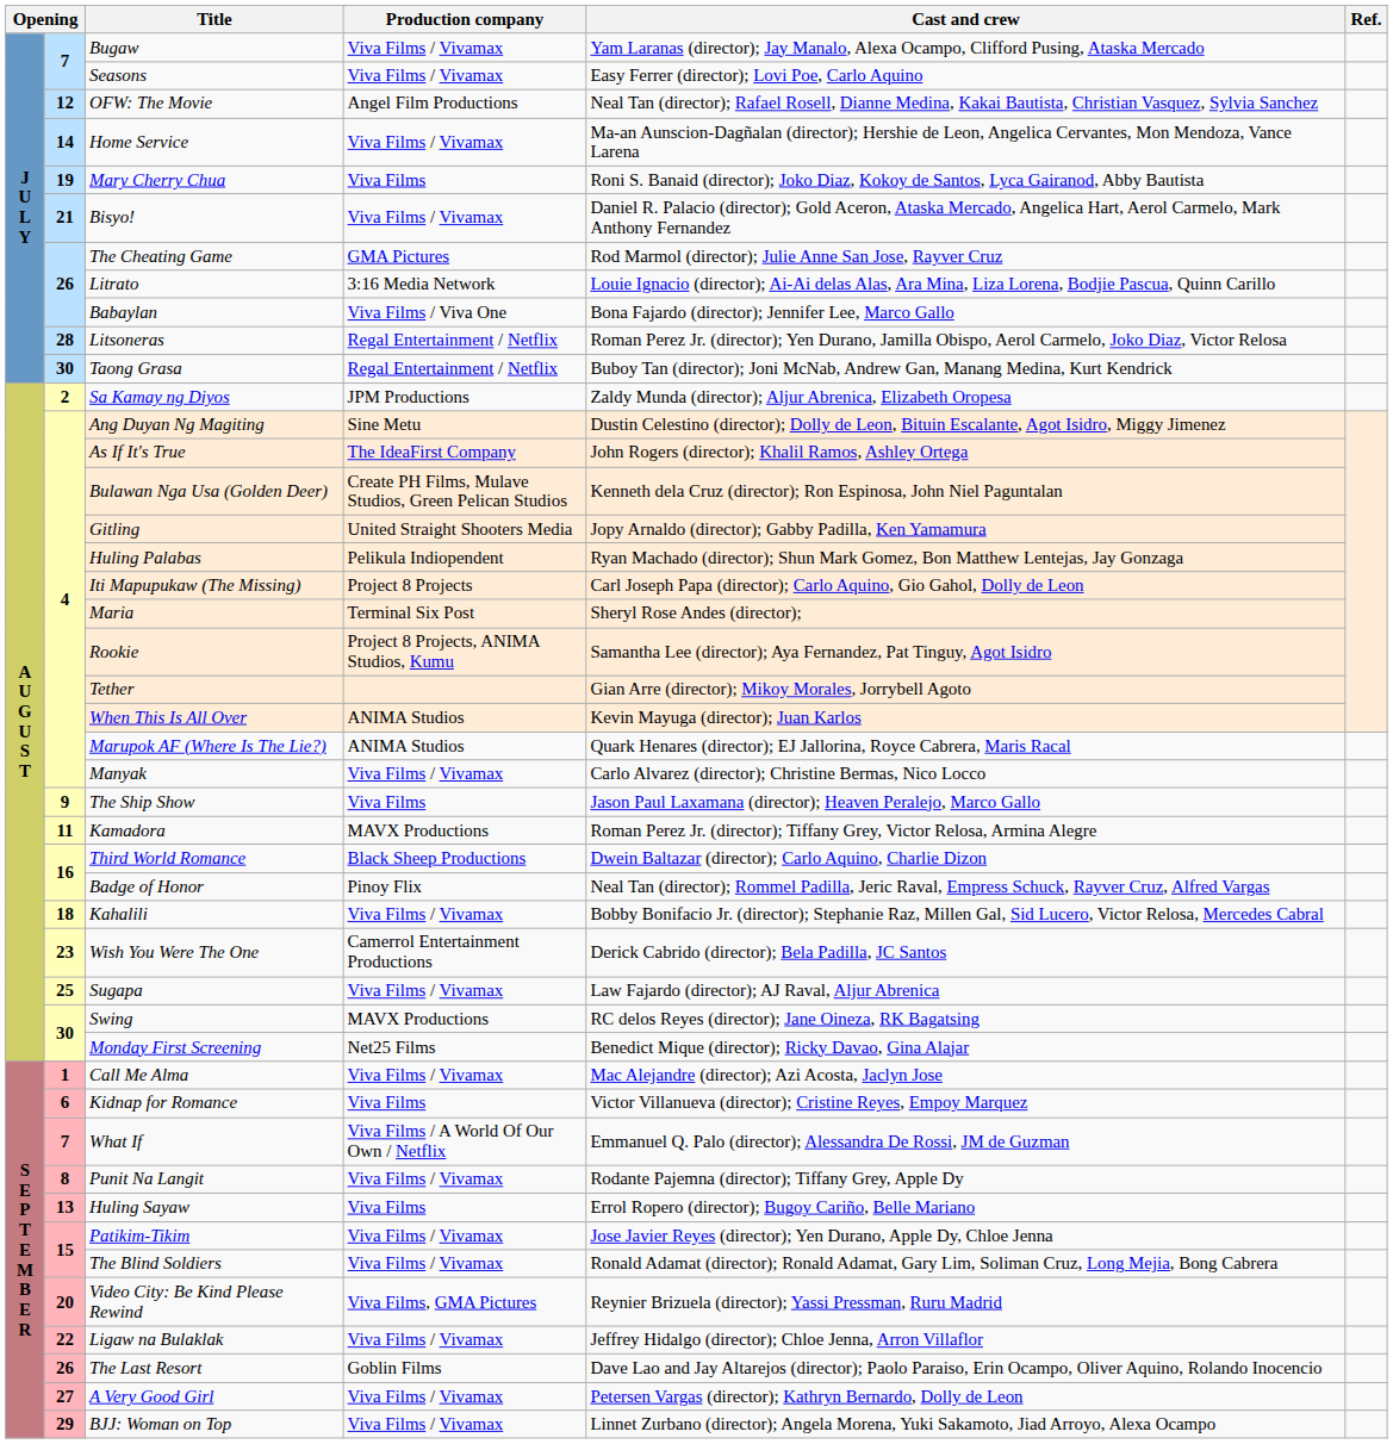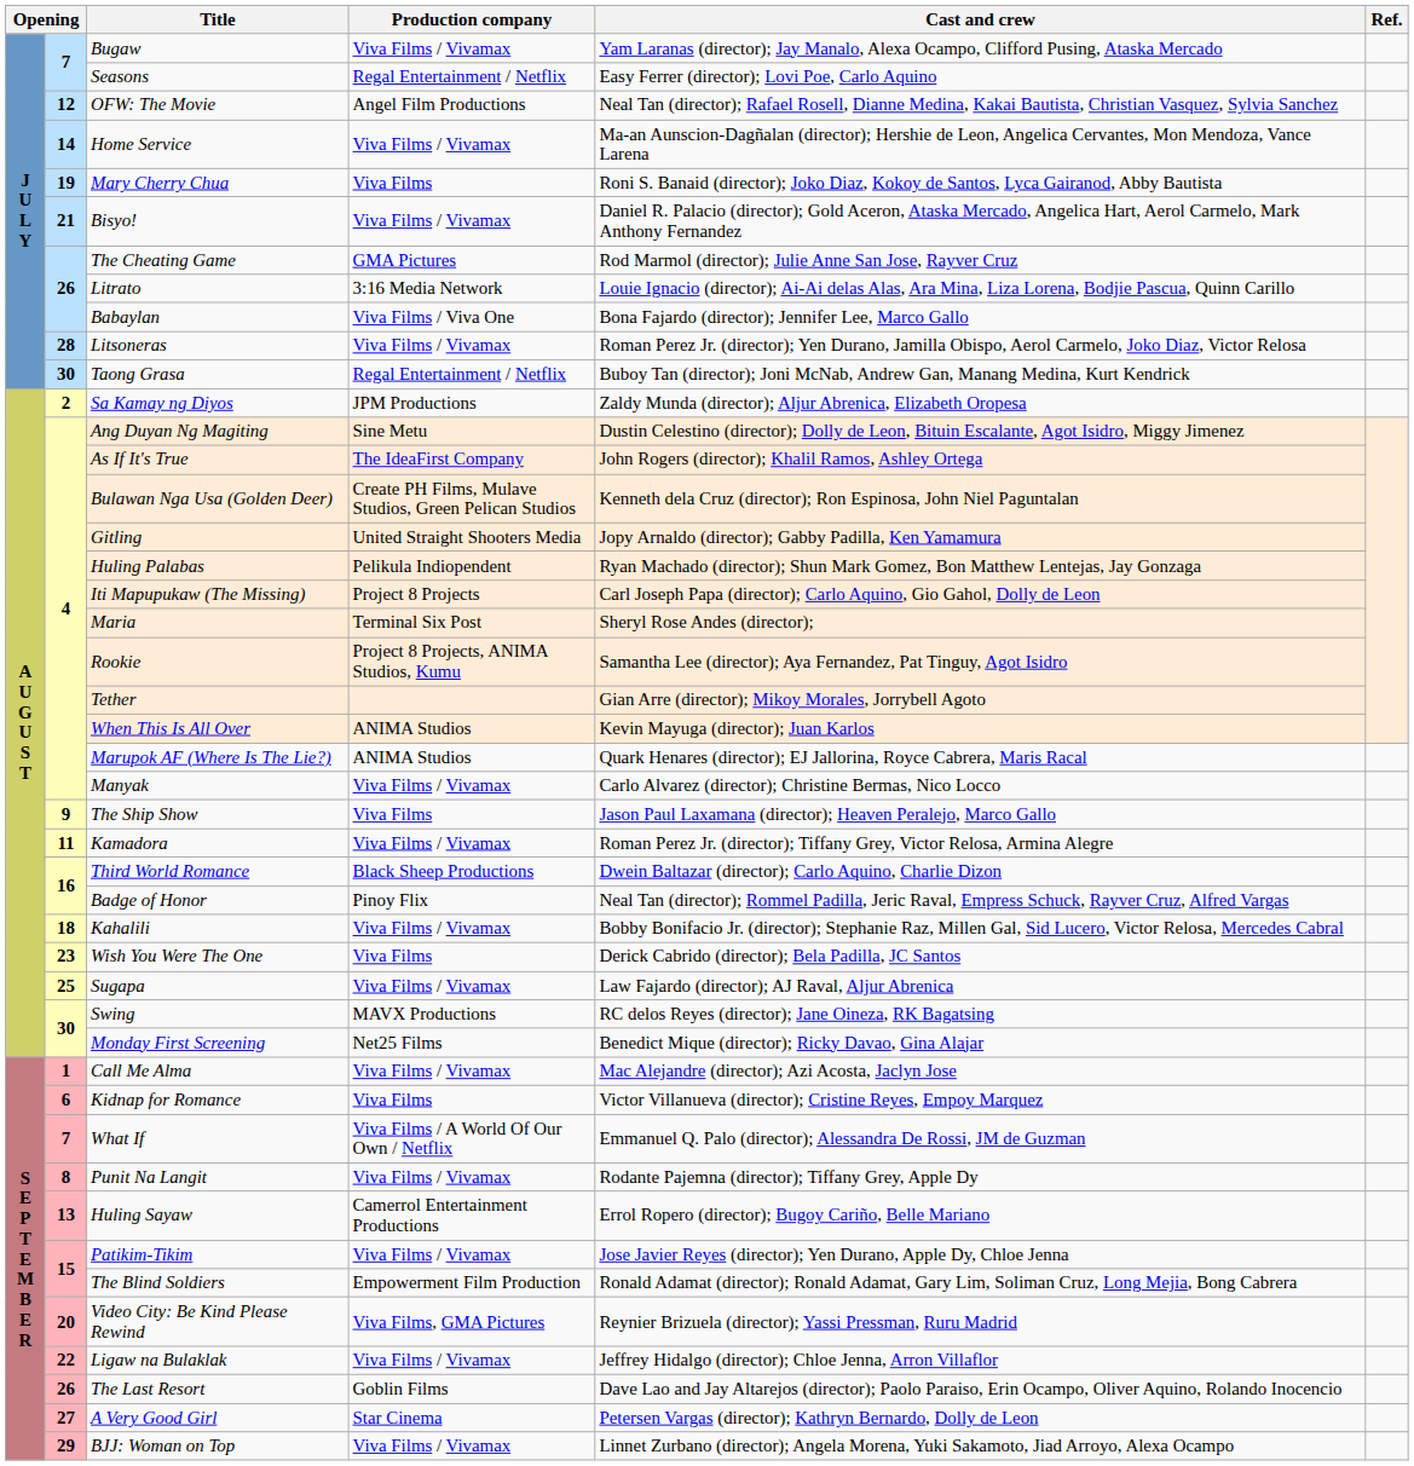 <table class="wikitable sortable">
 <tr style="background:#ffffba; text-align:center;">
 <th colspan="2" style="width:05%">Opening</th>
 <th style="width:17%">Title</th>
 <th style="width:16%">Production company</th>
 <th style="width:50%">Cast and crew</th>
 <th style="width:02%">Ref.</th>
 </tr>
 <tr>
 <td rowspan="11" style="text-align:center; background:#6698c6"><strong>J<br>U<br>L<br>Y</strong></td>
 <td rowspan="2" style="text-align:center; background:#bae1ff"><strong>7</strong></td>
 <td><em>Bugaw</em></td>
 <td><a href='#'>Viva Films</a> / <a href='#'>Vivamax</a></td>
 <td><a href='#'>Yam Laranas</a> (director); <a href='#'>Jay Manalo</a>, Alexa Ocampo, Clifford Pusing, <a href='#'>Ataska Mercado</a></td>
 <td></td>
 </tr>
 <tr>
 <td><em>Seasons</em></td>
-<td><a href='#'>Viva Films</a> / <a href='#'>Vivamax</a></td>
+<td><a href='#'>Regal Entertainment</a> / <a href='#'>Netflix</a></td>
 <td>Easy Ferrer (director); <a href='#'>Lovi Poe</a>, <a href='#'>Carlo Aquino</a></td>
 <td></td>
 </tr>
 <tr>
 <td style="text-align:center; background:#bae1ff"><strong>12</strong></td>
 <td><em>OFW: The Movie</em></td>
 <td>Angel Film Productions</td>
 <td>Neal Tan (director); <a href='#'>Rafael Rosell</a>, <a href='#'>Dianne Medina</a>, <a href='#'>Kakai Bautista</a>, <a href='#'>Christian Vasquez</a>, <a href='#'>Sylvia Sanchez</a></td>
 <td></td>
 </tr>
 <tr>
 <td style="text-align:center; background:#bae1ff"><strong>14</strong></td>
 <td><em>Home Service</em></td>
 <td><a href='#'>Viva Films</a> / <a href='#'>Vivamax</a></td>
 <td>Ma-an Aunscion-Dagñalan (director);  Hershie de Leon, Angelica Cervantes, Mon Mendoza, Vance Larena</td>
 <td></td>
 </tr>
 <tr>
 <td style="text-align:center; background:#bae1ff"><strong>19</strong></td>
 <td><em><a href='#'>Mary Cherry Chua</a></em></td>
 <td><a href='#'>Viva Films</a></td>
 <td>Roni S. Banaid (director); <a href='#'>Joko Diaz</a>, <a href='#'>Kokoy de Santos</a>, <a href='#'>Lyca Gairanod</a>, Abby Bautista</td>
 <td></td>
 </tr>
 <tr>
 <td style="text-align:center; background:#bae1ff"><strong>21</strong></td>
 <td><em>Bisyo!</em></td>
 <td><a href='#'>Viva Films</a> / <a href='#'>Vivamax</a></td>
 <td>Daniel R. Palacio (director); Gold Aceron, <a href='#'>Ataska Mercado</a>, Angelica Hart, Aerol Carmelo, Mark Anthony Fernandez</td>
 <td></td>
 </tr>
 <tr>
 <td rowspan="3" style="text-align:center; background:#bae1ff"><strong>26</strong></td>
 <td><em>The Cheating Game</em></td>
 <td><a href='#'>GMA Pictures</a></td>
 <td>Rod Marmol (director); <a href='#'>Julie Anne San Jose</a>, <a href='#'>Rayver Cruz</a></td>
 <td></td>
 </tr>
 <tr>
 <td><em>Litrato</em></td>
 <td>3:16 Media Network</td>
 <td><a href='#'>Louie Ignacio</a> (director); <a href='#'>Ai-Ai delas Alas</a>, <a href='#'>Ara Mina</a>, <a href='#'>Liza Lorena</a>, <a href='#'>Bodjie Pascua</a>, Quinn Carillo</td>
 <td></td>
 </tr>
 <tr>
 <td><em>Babaylan</em></td>
 <td><a href='#'>Viva Films</a> / Viva One</td>
 <td>Bona Fajardo (director); Jennifer Lee, <a href='#'>Marco Gallo</a></td>
 <td></td>
 </tr>
 <tr>
 <td style="text-align:center; background:#bae1ff"><strong>28</strong></td>
 <td><em>Litsoneras</em></td>
-<td><a href='#'>Regal Entertainment</a> / <a href='#'>Netflix</a></td>
+<td><a href='#'>Viva Films</a> / <a href='#'>Vivamax</a></td>
 <td>Roman Perez Jr. (director); Yen Durano, Jamilla Obispo, Aerol Carmelo, <a href='#'>Joko Diaz</a>, Victor Relosa</td>
 <td></td>
 </tr>
 <tr>
 <td style="text-align:center; background:#bae1ff"><strong>30</strong></td>
 <td><em>Taong Grasa</em></td>
 <td><a href='#'>Regal Entertainment</a> / <a href='#'>Netflix</a></td>
 <td>Buboy Tan (director); Joni McNab, Andrew Gan, Manang Medina, Kurt Kendrick</td>
 <td></td>
 </tr>
 <tr>
 <td rowspan="22" style="text-align:center; background:#d0d069"><strong>A<br>U<br>G<br>U<br>S<br>T</strong></td>
 <td style="text-align:center; background:#ffffba"><strong>2</strong></td>
 <td><em><a href='#'>Sa Kamay ng Diyos</a></em></td>
 <td>JPM Productions</td>
 <td>Zaldy Munda (director); <a href='#'>Aljur Abrenica</a>, <a href='#'>Elizabeth Oropesa</a></td>
 <td></td>
 </tr>
 <tr>
 <td rowspan="12" style="text-align:center; background:#ffffba"><strong>4</strong></td>
 <td style="background:#ffecd6"><em>Ang Duyan Ng Magiting</em></td>
 <td style="background:#ffecd6">Sine Metu</td>
 <td style="background:#ffecd6">Dustin Celestino (director); <a href='#'>Dolly de Leon</a>, <a href='#'>Bituin Escalante</a>, <a href='#'>Agot Isidro</a>, Miggy Jimenez</td>
 <td rowspan="10" style="background:#ffecd6"></td>
 </tr>
 <tr>
 <td style="background:#ffecd6"><em>As If It's True</em></td>
 <td style="background:#ffecd6"><a href='#'>The IdeaFirst Company</a></td>
 <td style="background:#ffecd6">John Rogers (director); <a href='#'>Khalil Ramos</a>, <a href='#'>Ashley Ortega</a></td>
 </tr>
 <tr>
 <td style="background:#ffecd6"><em>Bulawan Nga Usa (Golden Deer)</em></td>
 <td style="background:#ffecd6">Create PH Films, Mulave Studios, Green Pelican Studios</td>
 <td style="background:#ffecd6">Kenneth dela Cruz (director); Ron Espinosa, John Niel Paguntalan</td>
 </tr>
 <tr>
 <td style="background:#ffecd6"><em>Gitling</em></td>
 <td style="background:#ffecd6">United Straight Shooters Media</td>
 <td style="background:#ffecd6">Jopy Arnaldo (director); Gabby Padilla, <a href='#'>Ken Yamamura</a></td>
 </tr>
 <tr>
 <td style="background:#ffecd6"><em>Huling Palabas</em></td>
 <td style="background:#ffecd6">Pelikula Indiopendent</td>
 <td style="background:#ffecd6">Ryan Machado (director); Shun Mark Gomez, Bon Matthew Lentejas, Jay Gonzaga</td>
 </tr>
 <tr>
 <td style="background:#ffecd6"><em>Iti Mapupukaw (The Missing)</em></td>
 <td style="background:#ffecd6">Project 8 Projects</td>
 <td style="background:#ffecd6">Carl Joseph Papa (director); <a href='#'>Carlo Aquino</a>, Gio Gahol, <a href='#'>Dolly de Leon</a></td>
 </tr>
 <tr>
 <td style="background:#ffecd6"><em>Maria</em></td>
 <td style="background:#ffecd6">Terminal Six Post</td>
 <td style="background:#ffecd6">Sheryl Rose Andes (director);</td>
 </tr>
 <tr>
 <td style="background:#ffecd6"><em>Rookie</em></td>
 <td style="background:#ffecd6">Project 8 Projects, ANIMA Studios, <a href='#'>Kumu</a></td>
 <td style="background:#ffecd6">Samantha Lee (director); Aya Fernandez, Pat Tinguy, <a href='#'>Agot Isidro</a></td>
 </tr>
 <tr>
 <td style="background:#ffecd6"><em>Tether</em></td>
 <td style="background:#ffecd6"></td>
 <td style="background:#ffecd6">Gian Arre (director); <a href='#'>Mikoy Morales</a>, Jorrybell Agoto</td>
 </tr>
 <tr>
 <td style="background:#ffecd6"><em><a href='#'>When This Is All Over</a></em></td>
 <td style="background:#ffecd6">ANIMA Studios</td>
 <td style="background:#ffecd6">Kevin Mayuga (director); <a href='#'>Juan Karlos</a></td>
 </tr>
 <tr>
 <td><em><a href='#'>Marupok AF (Where Is The Lie?)</a></em></td>
 <td>ANIMA Studios</td>
 <td>Quark Henares (director); EJ Jallorina, Royce Cabrera, <a href='#'>Maris Racal</a></td>
 <td></td>
 </tr>
 <tr>
 <td><em>Manyak</em></td>
 <td><a href='#'>Viva Films</a> / <a href='#'>Vivamax</a></td>
 <td>Carlo Alvarez (director); Christine Bermas, Nico Locco</td>
 <td></td>
 </tr>
 <tr>
 <td style="text-align:center; background:#ffffba"><strong>9</strong></td>
 <td><em>The Ship Show</em></td>
 <td><a href='#'>Viva Films</a></td>
 <td><a href='#'>Jason Paul Laxamana</a> (director); <a href='#'>Heaven Peralejo</a>, <a href='#'>Marco Gallo</a></td>
 <td></td>
 </tr>
 <tr>
 <td style="text-align:center; background:#ffffba"><strong>11</strong></td>
 <td><em>Kamadora</em></td>
-<td>MAVX Productions</td>
+<td><a href='#'>Viva Films</a> / <a href='#'>Vivamax</a></td>
 <td>Roman Perez Jr. (director); Tiffany Grey, Victor Relosa, Armina Alegre</td>
 <td></td>
 </tr>
 <tr>
 <td rowspan="2" style="text-align:center; background:#ffffba"><strong>16</strong></td>
 <td><em><a href='#'>Third World Romance</a></em></td>
 <td><a href='#'>Black Sheep Productions</a></td>
 <td><a href='#'>Dwein Baltazar</a> (director); <a href='#'>Carlo Aquino</a>, <a href='#'>Charlie Dizon</a></td>
 <td></td>
 </tr>
 <tr>
 <td><em>Badge of Honor</em></td>
 <td>Pinoy Flix</td>
 <td>Neal Tan (director); <a href='#'>Rommel Padilla</a>, Jeric Raval, <a href='#'>Empress Schuck</a>, <a href='#'>Rayver Cruz</a>, <a href='#'>Alfred Vargas</a></td>
 <td></td>
 </tr>
 <tr>
 <td style="text-align:center; background:#ffffba"><strong>18</strong></td>
 <td><em>Kahalili</em></td>
 <td><a href='#'>Viva Films</a> / <a href='#'>Vivamax</a></td>
 <td>Bobby Bonifacio Jr. (director); Stephanie Raz, Millen Gal, <a href='#'>Sid Lucero</a>, Victor Relosa, <a href='#'>Mercedes Cabral</a></td>
 <td></td>
 </tr>
 <tr>
 <td style="text-align:center; background:#ffffba"><strong>23</strong></td>
 <td><em>Wish You Were The One</em></td>
-<td>Camerrol Entertainment Productions</td>
+<td><a href='#'>Viva Films</a></td>
 <td>Derick Cabrido (director); <a href='#'>Bela Padilla</a>, <a href='#'>JC Santos</a></td>
 <td></td>
 </tr>
 <tr>
 <td style="text-align:center; background:#ffffba"><strong>25</strong></td>
 <td><em>Sugapa</em></td>
 <td><a href='#'>Viva Films</a> / <a href='#'>Vivamax</a></td>
 <td>Law Fajardo (director); AJ Raval, <a href='#'>Aljur Abrenica</a></td>
 <td></td>
 </tr>
 <tr>
 <td rowspan="2" style="text-align:center; background:#ffffba"><strong>30</strong></td>
 <td><em>Swing</em></td>
 <td>MAVX Productions</td>
 <td>RC delos Reyes (director); <a href='#'>Jane Oineza</a>, <a href='#'>RK Bagatsing</a></td>
 <td></td>
 </tr>
 <tr>
 <td><em><a href='#'>Monday First Screening</a></em></td>
 <td>Net25 Films</td>
 <td>Benedict Mique (director); <a href='#'>Ricky Davao</a>, <a href='#'>Gina Alajar</a></td>
 <td></td>
 </tr>
 <tr>
 <td rowspan="12" style="text-align:center; background:#c47a81"><strong>S<br>E<br>P<br>T<br>E<br>M<br>B<br>E<br>R</strong></td>
 <td style="text-align:center; background:#ffb3ba"><strong>1</strong></td>
 <td><em>Call Me Alma</em></td>
 <td><a href='#'>Viva Films</a> / <a href='#'>Vivamax</a></td>
 <td><a href='#'>Mac Alejandre</a> (director); Azi Acosta, <a href='#'>Jaclyn Jose</a></td>
 <td></td>
 </tr>
 <tr>
 <td style="text-align:center; background:#ffb3ba"><strong>6</strong></td>
 <td><em>Kidnap for Romance</em></td>
 <td><a href='#'>Viva Films</a></td>
 <td>Victor Villanueva (director); <a href='#'>Cristine Reyes</a>, <a href='#'>Empoy Marquez</a></td>
 <td></td>
 </tr>
 <tr>
 <td style="text-align:center; background:#ffb3ba"><strong>7</strong></td>
 <td><em>What If</em></td>
 <td><a href='#'>Viva Films</a> / A World Of Our Own / <a href='#'>Netflix</a></td>
 <td>Emmanuel Q. Palo (director); <a href='#'>Alessandra De Rossi</a>, <a href='#'>JM de Guzman</a></td>
 <td></td>
 </tr>
 <tr>
 <td style="text-align:center; background:#ffb3ba"><strong>8</strong></td>
 <td><em>Punit Na Langit</em></td>
 <td><a href='#'>Viva Films</a> / <a href='#'>Vivamax</a></td>
 <td>Rodante Pajemna (director); Tiffany Grey, Apple Dy</td>
 <td></td>
 </tr>
 <tr>
 <td style="text-align:center; background:#ffb3ba"><strong>13</strong></td>
 <td><em>Huling Sayaw</em></td>
-<td><a href='#'>Viva Films</a></td>
+<td>Camerrol Entertainment Productions</td>
 <td>Errol Ropero (director); <a href='#'>Bugoy Cariño</a>, <a href='#'>Belle Mariano</a></td>
 <td></td>
 </tr>
 <tr>
 <td rowspan="2" style="text-align:center; background:#ffb3ba"><strong>15</strong></td>
 <td><em><a href='#'>Patikim-Tikim</a></em></td>
 <td><a href='#'>Viva Films</a> / <a href='#'>Vivamax</a></td>
 <td><a href='#'>Jose Javier Reyes</a> (director); Yen Durano, Apple Dy, Chloe Jenna</td>
 <td></td>
 </tr>
 <tr>
 <td><em>The Blind Soldiers</em></td>
-<td><a href='#'>Viva Films</a> / <a href='#'>Vivamax</a></td>
+<td>Empowerment Film Production</td>
 <td>Ronald Adamat (director); Ronald Adamat, Gary Lim, Soliman Cruz, <a href='#'>Long Mejia</a>, Bong Cabrera</td>
 <td></td>
 </tr>
 <tr>
 <td style="text-align:center; background:#ffb3ba"><strong>20</strong></td>
 <td><em>Video City: Be Kind Please Rewind</em></td>
 <td><a href='#'>Viva Films</a>, <a href='#'>GMA Pictures</a></td>
 <td>Reynier Brizuela (director); <a href='#'>Yassi Pressman</a>, <a href='#'>Ruru Madrid</a></td>
 <td></td>
 </tr>
 <tr>
 <td style="text-align:center; background:#ffb3ba"><strong>22</strong></td>
 <td><em>Ligaw na Bulaklak</em></td>
 <td><a href='#'>Viva Films</a> / <a href='#'>Vivamax</a></td>
 <td>Jeffrey Hidalgo (director); Chloe Jenna, <a href='#'>Arron Villaflor</a></td>
 <td></td>
 </tr>
 <tr>
 <td style="text-align:center; background:#ffb3ba"><strong>26</strong></td>
 <td><em>The Last Resort</em></td>
 <td>Goblin Films</td>
 <td>Dave Lao and Jay Altarejos (director); Paolo Paraiso, Erin Ocampo, Oliver Aquino, Rolando Inocencio</td>
 <td></td>
 </tr>
 <tr>
 <td style="text-align:center; background:#ffb3ba"><strong>27</strong></td>
 <td><em><a href='#'>A Very Good Girl</a></em></td>
-<td><a href='#'>Viva Films</a> / <a href='#'>Vivamax</a></td>
+<td><a href='#'>Star Cinema</a></td>
 <td><a href='#'>Petersen Vargas</a> (director); <a href='#'>Kathryn Bernardo</a>, <a href='#'>Dolly de Leon</a></td>
 <td></td>
 </tr>
 <tr>
 <td style="text-align:center; background:#ffb3ba"><strong>29</strong></td>
 <td><em>BJJ: Woman on Top</em></td>
 <td><a href='#'>Viva Films</a> / <a href='#'>Vivamax</a></td>
 <td>Linnet Zurbano (director); Angela Morena, Yuki Sakamoto, Jiad Arroyo, Alexa Ocampo</td>
 <td></td>
 </tr>
 </table>
